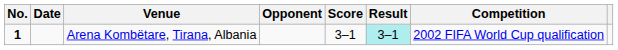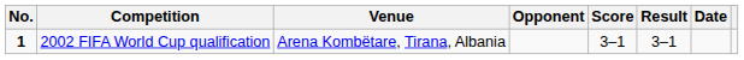 <table class="wikitable sortable">
 <tr>
 <th scope="col">No.</th>
-<th scope="col">Date</th>
+<th scope="col">Competition</th>
 <th scope="col">Venue</th>
 <th scope="col">Opponent</th>
 <th scope="col">Score</th>
 <th scope="col">Result</th>
-<th scope="col">Competition</th>
+<th scope="col">Date</th>
 <th scope="col" class="unsortable"></th>
 </tr>
 <tr>
 <td style="text-align:center"><strong>1</strong></td>
-<td></td>
+<td><a href='#'>2002 FIFA World Cup qualification</a></td>
 <td><a href='#'>Arena Kombëtare</a>, <a href='#'>Tirana</a>, Albania</td>
 <td></td>
 <td style="text-align:center">3–1</td>
-<td style="background: paleturquoise; text-align:center">3–1</td>
-<td><a href='#'>2002 FIFA World Cup qualification</a></td>
+<td style="text-align:center">3–1</td>
+<td></td>
 <td></td>
 </tr>
 </table>
